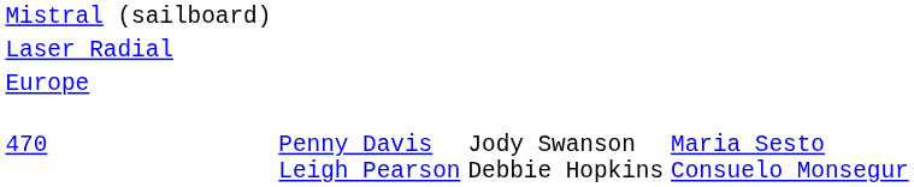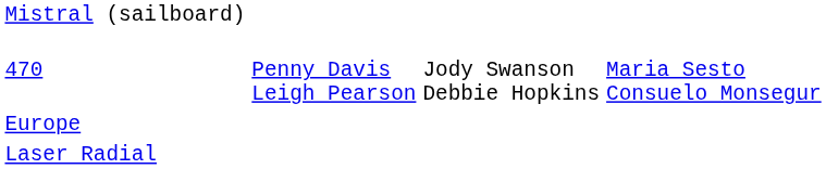 <table>
 <tr>
 <td><a href='#'>Mistral</a> (sailboard)<br></td>
+<td></td>
+<td></td>
+<td></td>
+</tr>
+<tr>
+<td><a href='#'>470</a><br></td>
+<td><br><a href='#'>Penny Davis</a><br><a href='#'>Leigh Pearson</a></td>
+<td><br>Jody Swanson<br>Debbie Hopkins</td>
+<td><br><a href='#'>Maria Sesto</a><br><a href='#'>Consuelo Monsegur</a></td>
+</tr>
+<tr>
+<td><a href='#'>Europe</a><br></td>
 <td></td>
 <td></td>
 <td></td>
 </tr>
 <tr>
 <td><a href='#'>Laser Radial</a><br></td>
 <td></td>
 <td></td>
 <td></td>
 </tr>
-<tr>
-<td><a href='#'>Europe</a><br></td>
-<td></td>
-<td></td>
-<td></td>
-</tr>
-<tr>
-<td><a href='#'>470</a><br></td>
-<td><br><a href='#'>Penny Davis</a><br><a href='#'>Leigh Pearson</a></td>
-<td><br>Jody Swanson<br>Debbie Hopkins</td>
-<td><br><a href='#'>Maria Sesto</a><br><a href='#'>Consuelo Monsegur</a></td>
-</tr>
 </table>
